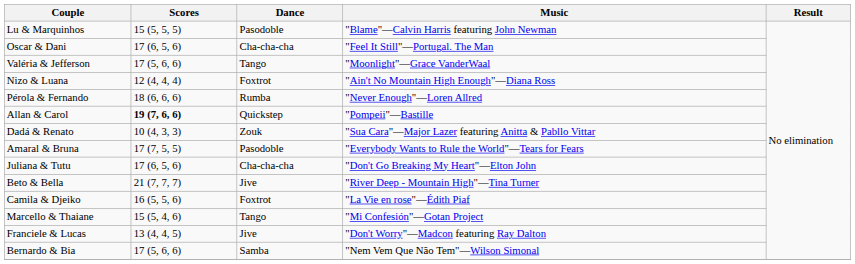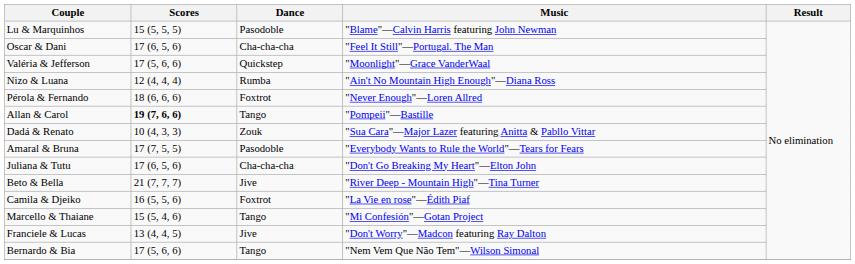 <table class="wikitable sortable" style="width:100%;">
 <tr>
 <th width="15.0%">Couple</th>
 <th width="12.5%">Scores</th>
 <th width="12.5%">Dance</th>
 <th width="50.0%">Music</th>
 <th width="10.0%">Result</th>
 </tr>
 <tr>
 <td>Lu & Marquinhos</td>
 <td>15 (5, 5, 5)</td>
 <td>Pasodoble</td>
 <td>"<a href='#'>Blame</a>"—<a href='#'>Calvin Harris</a> featuring <a href='#'>John Newman</a></td>
 <td rowspan=14>No elimination</td>
 </tr>
 <tr>
 <td>Oscar & Dani</td>
 <td>17 (6, 5, 6)</td>
 <td>Cha-cha-cha</td>
 <td>"<a href='#'>Feel It Still</a>"—<a href='#'>Portugal. The Man</a></td>
 </tr>
 <tr>
 <td>Valéria & Jefferson</td>
 <td>17 (5, 6, 6)</td>
-<td>Tango</td>
+<td>Quickstep</td>
 <td>"<a href='#'>Moonlight</a>"—<a href='#'>Grace VanderWaal</a></td>
 </tr>
 <tr>
 <td>Nizo & Luana</td>
 <td>12 (4, 4, 4)</td>
-<td>Foxtrot</td>
+<td>Rumba</td>
 <td>"<a href='#'>Ain't No Mountain High Enough</a>"—<a href='#'>Diana Ross</a></td>
 </tr>
 <tr>
 <td>Pérola & Fernando</td>
 <td>18 (6, 6, 6)</td>
-<td>Rumba</td>
+<td>Foxtrot</td>
 <td>"<a href='#'>Never Enough</a>"—<a href='#'>Loren Allred</a></td>
 </tr>
 <tr>
 <td>Allan & Carol</td>
 <td><strong>19 (7, 6, 6)</strong></td>
-<td>Quickstep</td>
+<td>Tango</td>
 <td>"<a href='#'>Pompeii</a>"—<a href='#'>Bastille</a></td>
 </tr>
 <tr>
 <td>Dadá & Renato</td>
 <td>10 (4, 3, 3)</td>
 <td>Zouk</td>
 <td>"<a href='#'>Sua Cara</a>"—<a href='#'>Major Lazer</a> featuring <a href='#'>Anitta</a> & <a href='#'>Pabllo Vittar</a></td>
 </tr>
 <tr>
 <td>Amaral & Bruna</td>
 <td>17 (7, 5, 5)</td>
 <td>Pasodoble</td>
 <td>"<a href='#'>Everybody Wants to Rule the World</a>"—<a href='#'>Tears for Fears</a></td>
 </tr>
 <tr>
 <td>Juliana & Tutu</td>
 <td>17 (6, 5, 6)</td>
 <td>Cha-cha-cha</td>
 <td>"<a href='#'>Don't Go Breaking My Heart</a>"—<a href='#'>Elton John</a></td>
 </tr>
 <tr>
 <td>Beto & Bella</td>
 <td>21 (7, 7, 7)</td>
 <td>Jive</td>
 <td>"<a href='#'>River Deep - Mountain High</a>"—<a href='#'>Tina Turner</a></td>
 </tr>
 <tr>
 <td>Camila & Djeiko</td>
 <td>16 (5, 5, 6)</td>
 <td>Foxtrot</td>
 <td>"<a href='#'>La Vie en rose</a>"—<a href='#'>Édith Piaf</a></td>
 </tr>
 <tr>
 <td>Marcello & Thaiane</td>
 <td>15 (5, 4, 6)</td>
 <td>Tango</td>
 <td>"<a href='#'>Mi Confesión</a>"—<a href='#'>Gotan Project</a></td>
 </tr>
 <tr>
 <td>Franciele & Lucas</td>
 <td>13 (4, 4, 5)</td>
 <td>Jive</td>
 <td>"<a href='#'>Don't Worry</a>"—<a href='#'>Madcon</a> featuring <a href='#'>Ray Dalton</a></td>
 </tr>
 <tr>
 <td>Bernardo & Bia</td>
 <td>17 (5, 6, 6)</td>
-<td>Samba</td>
+<td>Tango</td>
 <td>"Nem Vem Que Não Tem"—<a href='#'>Wilson Simonal</a></td>
 </tr>
 <tr>
 </tr>
 </table>
